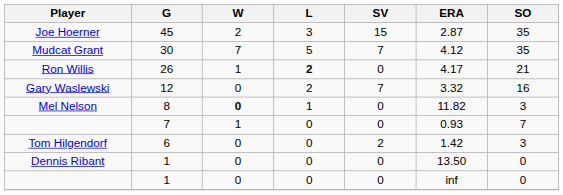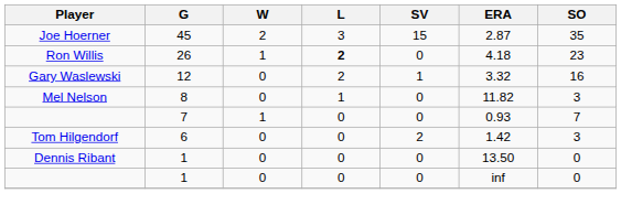 <table class="wikitable sortable">
 <tr>
 <th bgcolor="#DDDDFF" width="16%">Player</th>
 <th bgcolor="#DDDDFF" width="9%">G</th>
 <th bgcolor="#DDDDFF" width="9%">W</th>
 <th bgcolor="#DDDDFF" width="9%">L</th>
 <th bgcolor="#DDDDFF" width="9%">SV</th>
 <th bgcolor="#DDDDFF" width="9%">ERA</th>
 <th bgcolor="#DDDDFF" width="9%">SO</th>
 </tr>
 <tr align="center">
 <td><a href='#'>Joe Hoerner</a></td>
 <td>45</td>
 <td>2</td>
 <td>3</td>
 <td>15</td>
 <td>2.87</td>
 <td>35</td>
 </tr>
 <tr align="center">
-<td><a href='#'>Mudcat Grant</a></td>
-<td>30</td>
-<td>7</td>
-<td>5</td>
-<td>7</td>
-<td>4.12</td>
-<td>35</td>
-</tr>
-<tr align="center">
 <td><a href='#'>Ron Willis</a></td>
 <td>26</td>
 <td>1</td>
 <td><strong>2</strong></td>
 <td>0</td>
-<td>4.17</td>
-<td>21</td>
+<td>4.18</td>
+<td>23</td>
 </tr>
 <tr align="center">
 <td><a href='#'>Gary Waslewski</a></td>
 <td>12</td>
 <td>0</td>
 <td>2</td>
-<td>7</td>
+<td>1</td>
 <td>3.32</td>
 <td>16</td>
 </tr>
 <tr align="center">
 <td><a href='#'>Mel Nelson</a></td>
 <td>8</td>
-<td><strong>0</strong></td>
+<td>0</td>
 <td>1</td>
 <td>0</td>
 <td>11.82</td>
 <td>3</td>
 </tr>
 <tr align="center">
 <td></td>
 <td>7</td>
 <td>1</td>
 <td>0</td>
 <td>0</td>
 <td>0.93</td>
 <td>7</td>
 </tr>
 <tr align="center">
 <td><a href='#'>Tom Hilgendorf</a></td>
 <td>6</td>
 <td>0</td>
 <td>0</td>
 <td>2</td>
 <td>1.42</td>
 <td>3</td>
 </tr>
 <tr align="center">
 <td><a href='#'>Dennis Ribant</a></td>
 <td>1</td>
 <td>0</td>
 <td>0</td>
 <td>0</td>
 <td>13.50</td>
 <td>0</td>
 </tr>
 <tr align="center">
 <td></td>
 <td>1</td>
 <td>0</td>
 <td>0</td>
 <td>0</td>
 <td>inf</td>
 <td>0</td>
 </tr>
 <tr align="center">
 </tr>
 </table>
